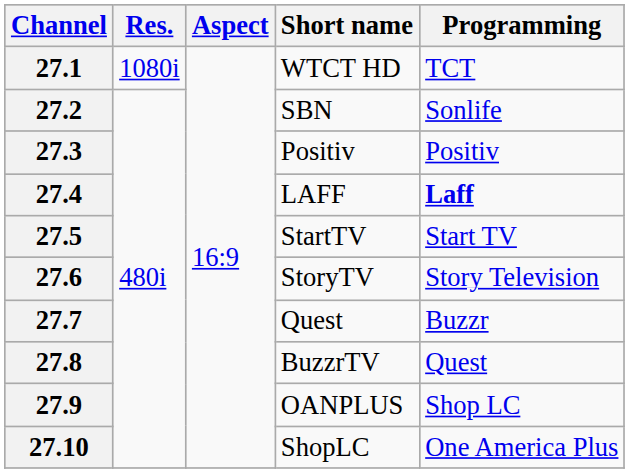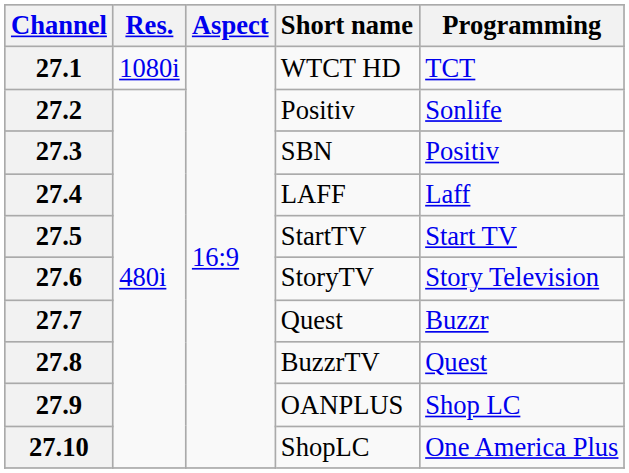 <table class="wikitable">
 <tr>
 <th scope = "col"><a href='#'>Channel</a></th>
 <th scope = "col"><a href='#'>Res.</a></th>
 <th scope = "col"><a href='#'>Aspect</a></th>
 <th scope = "col">Short name</th>
 <th scope = "col">Programming</th>
 </tr>
 <tr>
 <th scope = "row">27.1</th>
 <td><a href='#'>1080i</a></td>
 <td rowspan="10"><a href='#'>16:9</a></td>
 <td>WTCT HD</td>
 <td><a href='#'>TCT</a></td>
 </tr>
 <tr>
 <th scope = "row">27.2</th>
 <td rowspan="9"><a href='#'>480i</a></td>
-<td>SBN</td>
+<td>Positiv</td>
 <td><a href='#'>Sonlife</a></td>
 </tr>
 <tr>
 <th scope = "row">27.3</th>
-<td>Positiv</td>
+<td>SBN</td>
 <td><a href='#'>Positiv</a></td>
 </tr>
 <tr>
 <th scope = "row">27.4</th>
 <td>LAFF</td>
-<td><strong><a href='#'>Laff</a></strong></td>
+<td><a href='#'>Laff</a></td>
 </tr>
 <tr>
 <th scope = "row">27.5</th>
 <td>StartTV</td>
 <td><a href='#'>Start TV</a></td>
 </tr>
 <tr>
 <th scope = "row">27.6</th>
 <td>StoryTV</td>
 <td><a href='#'>Story Television</a></td>
 </tr>
 <tr>
 <th scope = "row">27.7</th>
 <td>Quest</td>
 <td><a href='#'>Buzzr</a></td>
 </tr>
 <tr>
 <th scope = "row">27.8</th>
 <td>BuzzrTV</td>
 <td><a href='#'>Quest</a></td>
 </tr>
 <tr>
 <th scope = "row">27.9</th>
 <td>OANPLUS</td>
 <td><a href='#'>Shop LC</a></td>
 </tr>
 <tr>
 <th scope = "row">27.10</th>
 <td>ShopLC</td>
 <td><a href='#'>One America Plus</a></td>
 </tr>
 </table>
